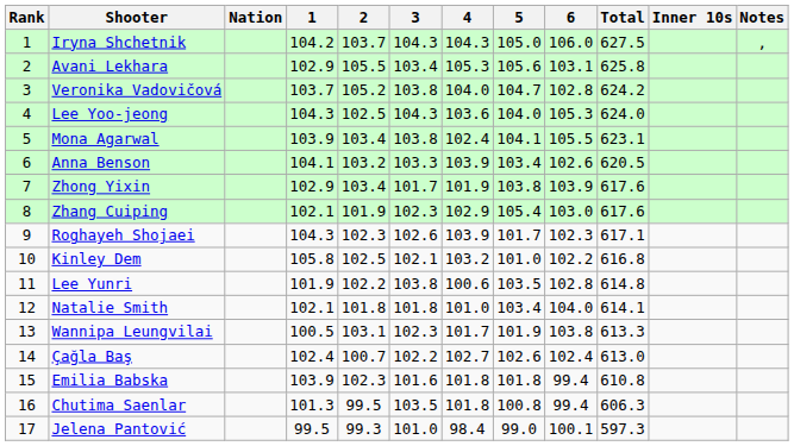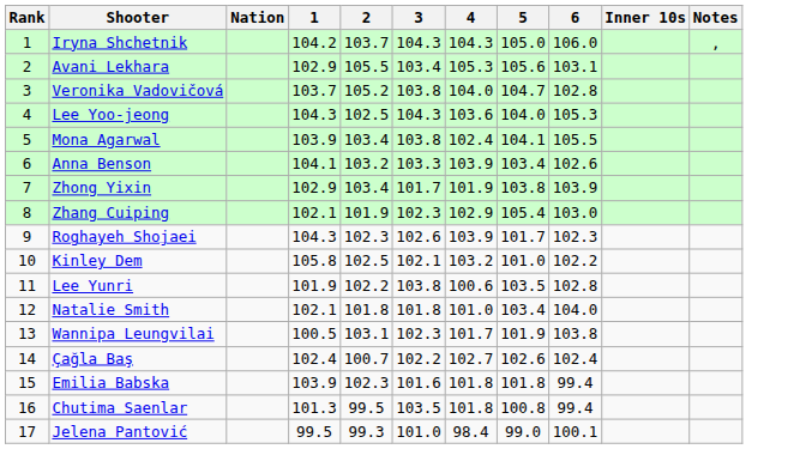 <table class="wikitable sortable" style="text-align:center">
 <tr>
 <th>Rank</th>
 <th>Shooter</th>
 <th>Nation</th>
 <th>1</th>
 <th>2</th>
 <th>3</th>
 <th>4</th>
 <th>5</th>
 <th>6</th>
-<th>Total</th>
 <th>Inner 10s</th>
 <th>Notes</th>
 </tr>
 <tr bgcolor=#ccffcc>
 <td>1</td>
 <td align="left"><a href='#'>Iryna Shchetnik</a></td>
 <td align="left"></td>
 <td>104.2</td>
 <td>103.7</td>
 <td>104.3</td>
 <td>104.3</td>
 <td>105.0</td>
 <td>106.0</td>
-<td>627.5</td>
 <td></td>
 <td>, </td>
 </tr>
 <tr bgcolor=#ccffcc>
 <td>2</td>
 <td align="left"><a href='#'>Avani Lekhara</a></td>
 <td align="left"></td>
 <td>102.9</td>
 <td>105.5</td>
 <td>103.4</td>
 <td>105.3</td>
 <td>105.6</td>
 <td>103.1</td>
-<td>625.8</td>
 <td></td>
 <td></td>
 </tr>
 <tr bgcolor=#ccffcc>
 <td>3</td>
 <td align="left"><a href='#'>Veronika Vadovičová</a></td>
 <td align="left"></td>
 <td>103.7</td>
 <td>105.2</td>
 <td>103.8</td>
 <td>104.0</td>
 <td>104.7</td>
 <td>102.8</td>
-<td>624.2</td>
 <td></td>
 <td></td>
 </tr>
 <tr bgcolor=#ccffcc>
 <td>4</td>
 <td align="left"><a href='#'>Lee Yoo-jeong</a></td>
 <td align="left"></td>
 <td>104.3</td>
 <td>102.5</td>
 <td>104.3</td>
 <td>103.6</td>
 <td>104.0</td>
 <td>105.3</td>
-<td>624.0</td>
 <td></td>
 <td></td>
 </tr>
 <tr bgcolor=#ccffcc>
 <td>5</td>
 <td align="left"><a href='#'>Mona Agarwal</a></td>
 <td align="left"></td>
 <td>103.9</td>
 <td>103.4</td>
 <td>103.8</td>
 <td>102.4</td>
 <td>104.1</td>
 <td>105.5</td>
-<td>623.1</td>
 <td></td>
 <td></td>
 </tr>
 <tr bgcolor=#ccffcc>
 <td>6</td>
 <td align="left"><a href='#'>Anna Benson</a></td>
 <td align=left></td>
 <td>104.1</td>
 <td>103.2</td>
 <td>103.3</td>
 <td>103.9</td>
 <td>103.4</td>
 <td>102.6</td>
-<td>620.5</td>
 <td></td>
 <td></td>
 </tr>
 <tr bgcolor=#ccffcc>
 <td>7</td>
 <td align="left"><a href='#'>Zhong Yixin</a></td>
 <td align="left"></td>
 <td>102.9</td>
 <td>103.4</td>
 <td>101.7</td>
 <td>101.9</td>
 <td>103.8</td>
 <td>103.9</td>
-<td>617.6</td>
 <td></td>
 <td></td>
 </tr>
 <tr bgcolor=#ccffcc>
 <td>8</td>
 <td align="left"><a href='#'>Zhang Cuiping</a></td>
 <td align="left"></td>
 <td>102.1</td>
 <td>101.9</td>
 <td>102.3</td>
 <td>102.9</td>
 <td>105.4</td>
 <td>103.0</td>
-<td>617.6</td>
 <td></td>
 <td></td>
 </tr>
 <tr>
 <td>9</td>
 <td align="left"><a href='#'>Roghayeh Shojaei</a></td>
 <td align="left"></td>
 <td>104.3</td>
 <td>102.3</td>
 <td>102.6</td>
 <td>103.9</td>
 <td>101.7</td>
 <td>102.3</td>
-<td>617.1</td>
 <td></td>
 <td></td>
 </tr>
 <tr>
 <td>10</td>
 <td align="left"><a href='#'>Kinley Dem</a></td>
 <td align="left"></td>
 <td>105.8</td>
 <td>102.5</td>
 <td>102.1</td>
 <td>103.2</td>
 <td>101.0</td>
 <td>102.2</td>
-<td>616.8</td>
 <td></td>
 <td></td>
 </tr>
 <tr>
 <td>11</td>
 <td align="left"><a href='#'>Lee Yunri</a></td>
 <td align="left"></td>
 <td>101.9</td>
 <td>102.2</td>
 <td>103.8</td>
 <td>100.6</td>
 <td>103.5</td>
 <td>102.8</td>
-<td>614.8</td>
 <td></td>
 <td></td>
 </tr>
 <tr>
 <td>12</td>
 <td align="left"><a href='#'>Natalie Smith</a></td>
 <td align="left"></td>
 <td>102.1</td>
 <td>101.8</td>
 <td>101.8</td>
 <td>101.0</td>
 <td>103.4</td>
 <td>104.0</td>
-<td>614.1</td>
 <td></td>
 <td></td>
 </tr>
 <tr>
 <td>13</td>
 <td align="left"><a href='#'>Wannipa Leungvilai</a></td>
 <td align="left"></td>
 <td>100.5</td>
 <td>103.1</td>
 <td>102.3</td>
 <td>101.7</td>
 <td>101.9</td>
 <td>103.8</td>
-<td>613.3</td>
 <td></td>
 <td></td>
 </tr>
 <tr>
 <td>14</td>
 <td align="left"><a href='#'>Çağla Baş</a></td>
 <td align="left"></td>
 <td>102.4</td>
 <td>100.7</td>
 <td>102.2</td>
 <td>102.7</td>
 <td>102.6</td>
 <td>102.4</td>
-<td>613.0</td>
 <td></td>
 <td></td>
 </tr>
 <tr>
 <td>15</td>
 <td align="left"><a href='#'>Emilia Babska</a></td>
 <td align="left"></td>
 <td>103.9</td>
 <td>102.3</td>
 <td>101.6</td>
 <td>101.8</td>
 <td>101.8</td>
 <td>99.4</td>
-<td>610.8</td>
 <td></td>
 <td></td>
 </tr>
 <tr>
 <td>16</td>
 <td align="left"><a href='#'>Chutima Saenlar</a></td>
 <td align="left"></td>
 <td>101.3</td>
 <td>99.5</td>
 <td>103.5</td>
 <td>101.8</td>
 <td>100.8</td>
 <td>99.4</td>
-<td>606.3</td>
 <td></td>
 <td></td>
 </tr>
 <tr>
 <td>17</td>
 <td align="left"><a href='#'>Jelena Pantović</a></td>
 <td align="left"></td>
 <td>99.5</td>
 <td>99.3</td>
 <td>101.0</td>
 <td>98.4</td>
 <td>99.0</td>
 <td>100.1</td>
-<td>597.3</td>
 <td></td>
 <td></td>
 </tr>
 </table>
